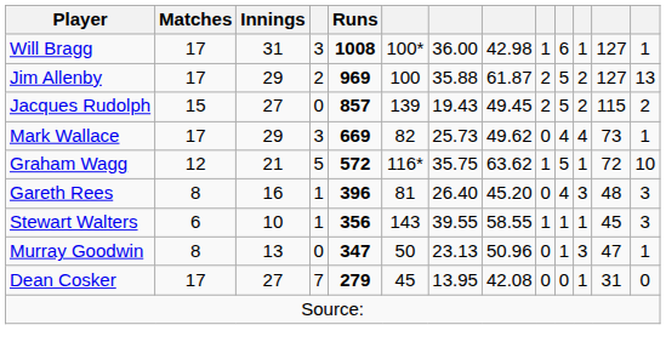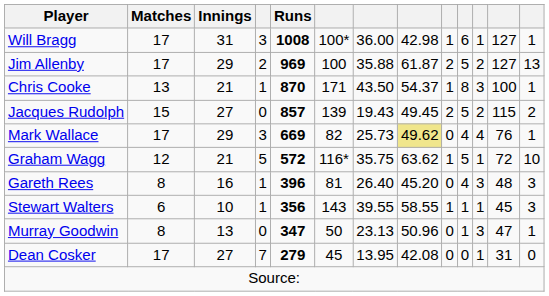 <table class="wikitable" style="text-align:center">
 <tr>
 <th>Player</th>
 <th>Matches</th>
 <th>Innings</th>
 <th></th>
 <th>Runs</th>
 <th></th>
 <th></th>
 <th></th>
 <th></th>
 <th></th>
 <th></th>
 <th></th>
 <th></th>
 </tr>
 <tr>
 <td align="left"><a href='#'>Will Bragg</a></td>
 <td>17</td>
 <td>31</td>
 <td>3</td>
 <td><strong>1008</strong></td>
 <td>100*</td>
 <td>36.00</td>
 <td>42.98</td>
 <td>1</td>
 <td>6</td>
 <td>1</td>
 <td>127</td>
 <td>1</td>
 </tr>
 <tr>
 <td align="left"><a href='#'>Jim Allenby</a></td>
 <td>17</td>
 <td>29</td>
 <td>2</td>
 <td><strong>969</strong></td>
 <td>100</td>
 <td>35.88</td>
 <td>61.87</td>
 <td>2</td>
 <td>5</td>
 <td>2</td>
 <td>127</td>
 <td>13</td>
 </tr>
 <tr>
+<td align="left"><a href='#'>Chris Cooke</a></td>
+<td>13</td>
+<td>21</td>
+<td>1</td>
+<td><strong>870</strong></td>
+<td>171</td>
+<td>43.50</td>
+<td>54.37</td>
+<td>1</td>
+<td>8</td>
+<td>3</td>
+<td>100</td>
+<td>1</td>
+</tr>
+<tr>
 <td align="left"><a href='#'>Jacques Rudolph</a></td>
 <td>15</td>
 <td>27</td>
 <td>0</td>
 <td><strong>857</strong></td>
 <td>139</td>
 <td>19.43</td>
 <td>49.45</td>
 <td>2</td>
 <td>5</td>
 <td>2</td>
 <td>115</td>
 <td>2</td>
 </tr>
 <tr>
 <td align="left"><a href='#'>Mark Wallace</a></td>
 <td>17</td>
 <td>29</td>
 <td>3</td>
 <td><strong>669</strong></td>
 <td>82</td>
 <td>25.73</td>
-<td>49.62</td>
+<td style="background: khaki;">49.62</td>
 <td>0</td>
 <td>4</td>
 <td>4</td>
-<td>73</td>
+<td>76</td>
 <td>1</td>
 </tr>
 <tr>
 <td align="left"><a href='#'>Graham Wagg</a></td>
 <td>12</td>
 <td>21</td>
 <td>5</td>
 <td><strong>572</strong></td>
 <td>116*</td>
 <td>35.75</td>
 <td>63.62</td>
 <td>1</td>
 <td>5</td>
 <td>1</td>
 <td>72</td>
 <td>10</td>
 </tr>
 <tr>
 <td align="left"><a href='#'>Gareth Rees</a></td>
 <td>8</td>
 <td>16</td>
 <td>1</td>
 <td><strong>396</strong></td>
 <td>81</td>
 <td>26.40</td>
 <td>45.20</td>
 <td>0</td>
 <td>4</td>
 <td>3</td>
 <td>48</td>
 <td>3</td>
 </tr>
 <tr>
 <td align="left"><a href='#'>Stewart Walters</a></td>
 <td>6</td>
 <td>10</td>
 <td>1</td>
 <td><strong>356</strong></td>
 <td>143</td>
 <td>39.55</td>
 <td>58.55</td>
 <td>1</td>
 <td>1</td>
 <td>1</td>
 <td>45</td>
 <td>3</td>
 </tr>
 <tr>
 <td align="left"><a href='#'>Murray Goodwin</a></td>
 <td>8</td>
 <td>13</td>
 <td>0</td>
 <td><strong>347</strong></td>
 <td>50</td>
 <td>23.13</td>
 <td>50.96</td>
 <td>0</td>
 <td>1</td>
 <td>3</td>
 <td>47</td>
 <td>1</td>
 </tr>
 <tr>
 <td align="left"><a href='#'>Dean Cosker</a></td>
 <td>17</td>
 <td>27</td>
 <td>7</td>
 <td><strong>279</strong></td>
 <td>45</td>
 <td>13.95</td>
 <td>42.08</td>
 <td>0</td>
 <td>0</td>
 <td>1</td>
 <td>31</td>
 <td>0</td>
 </tr>
 <tr>
 <td colspan="13">Source:</td>
 </tr>
 </table>
